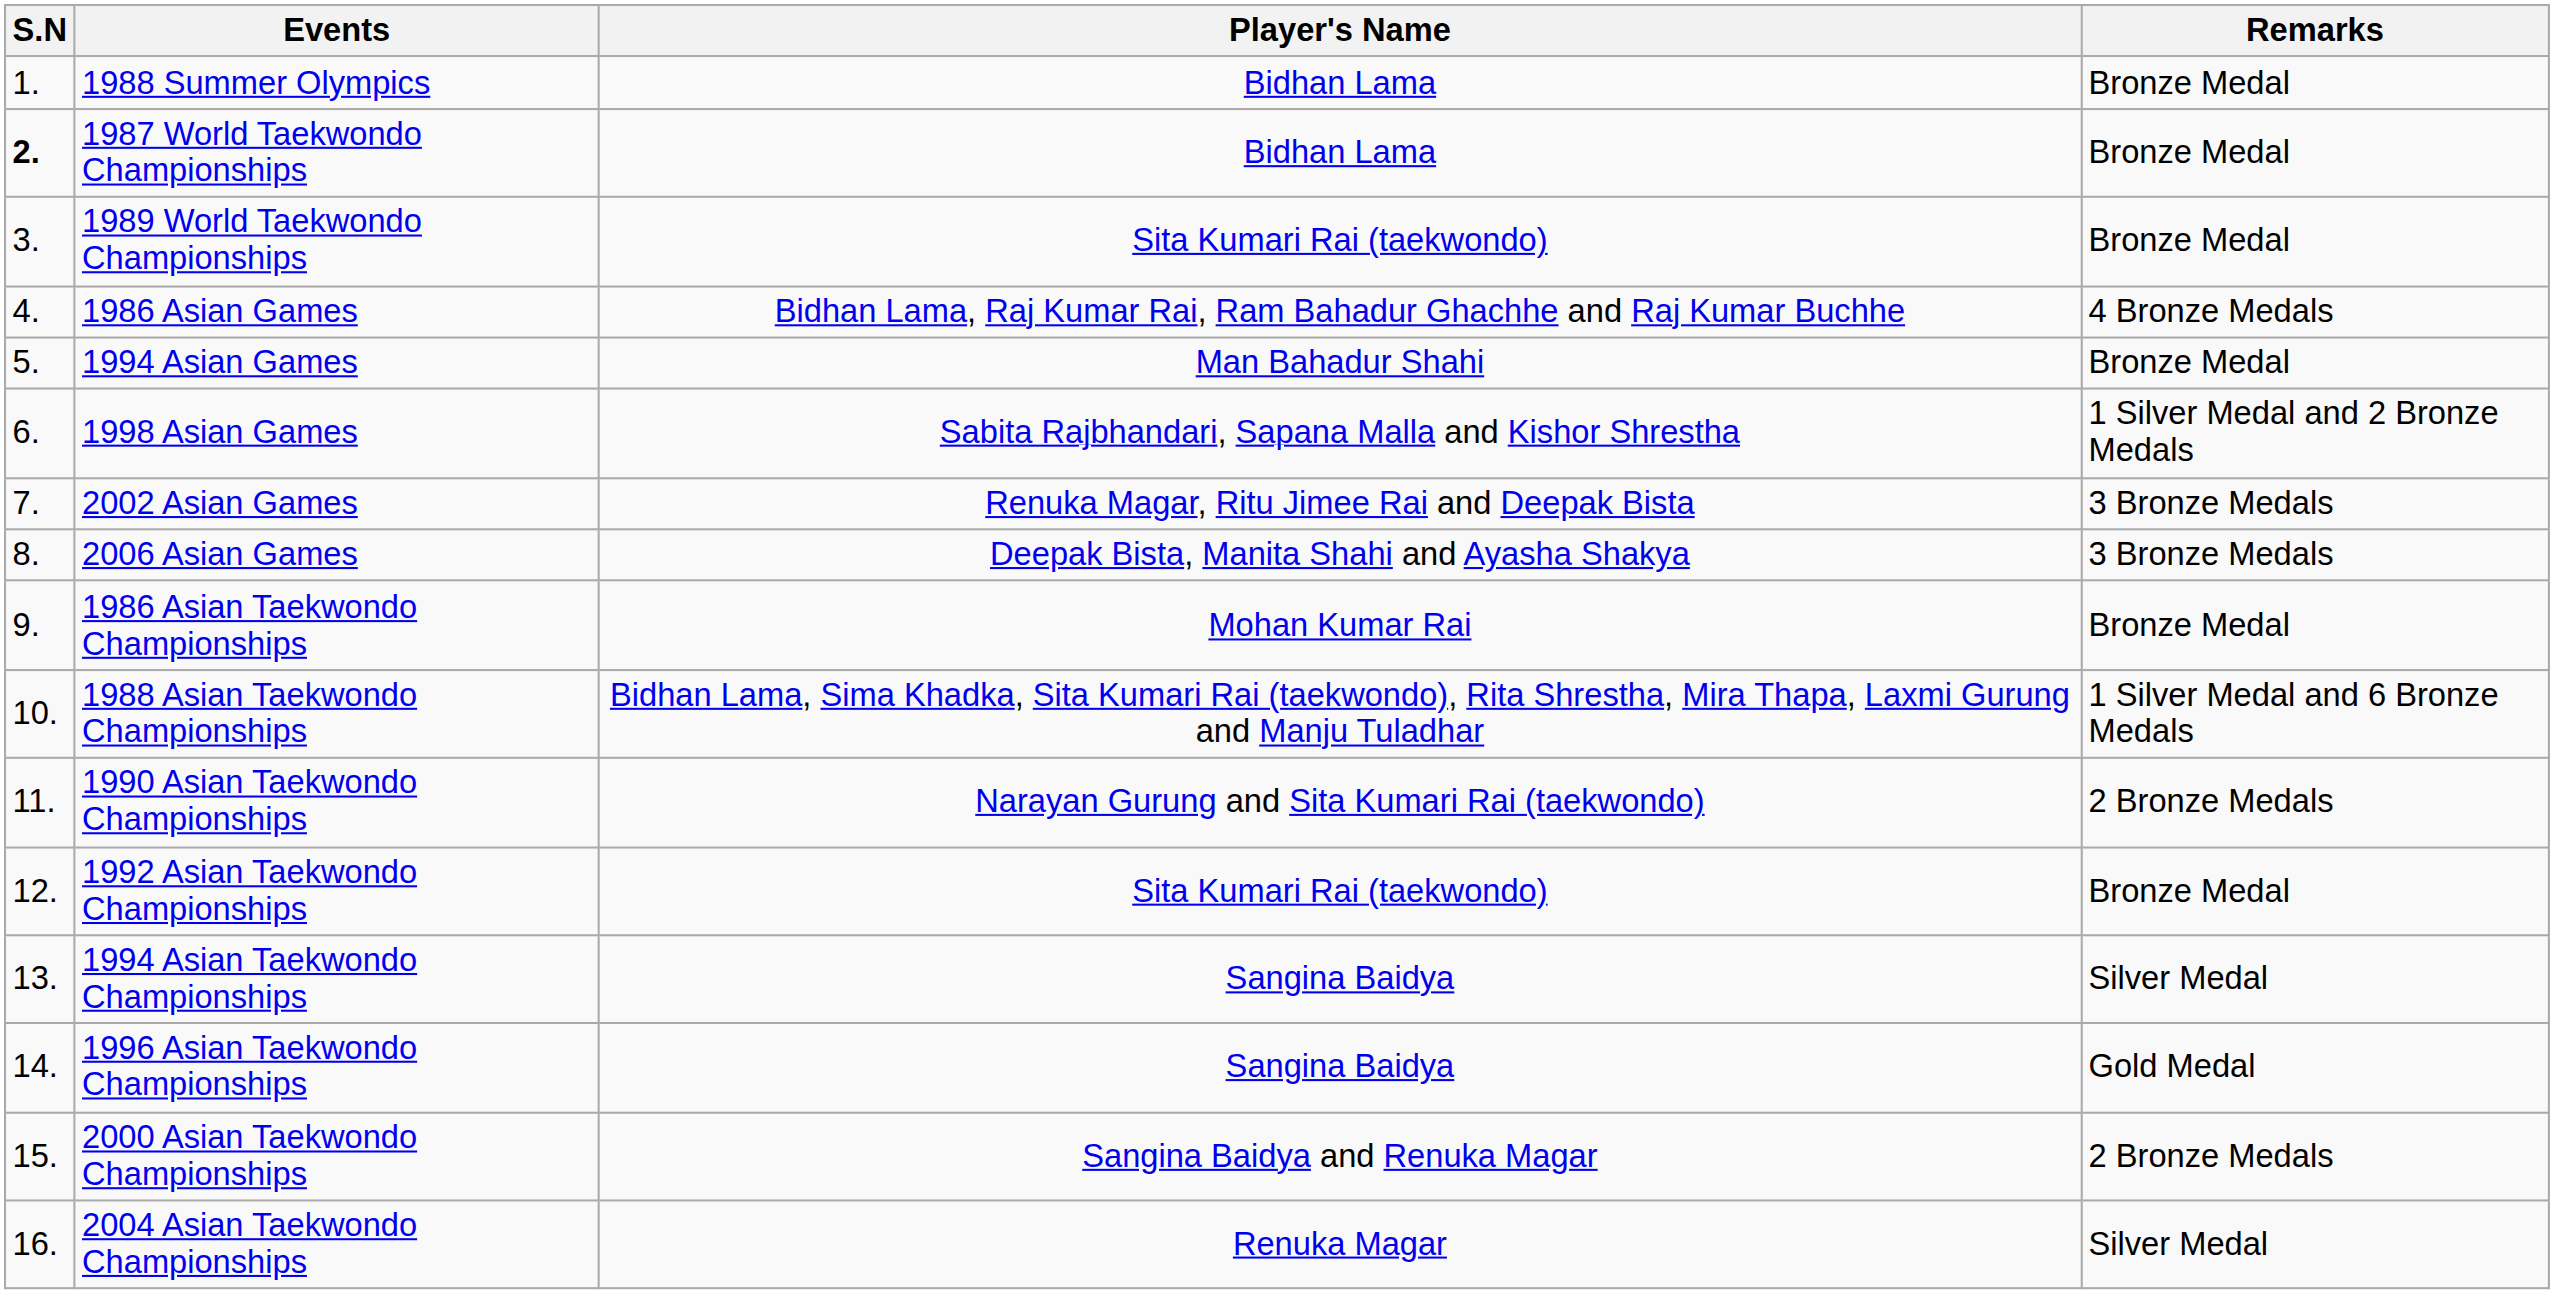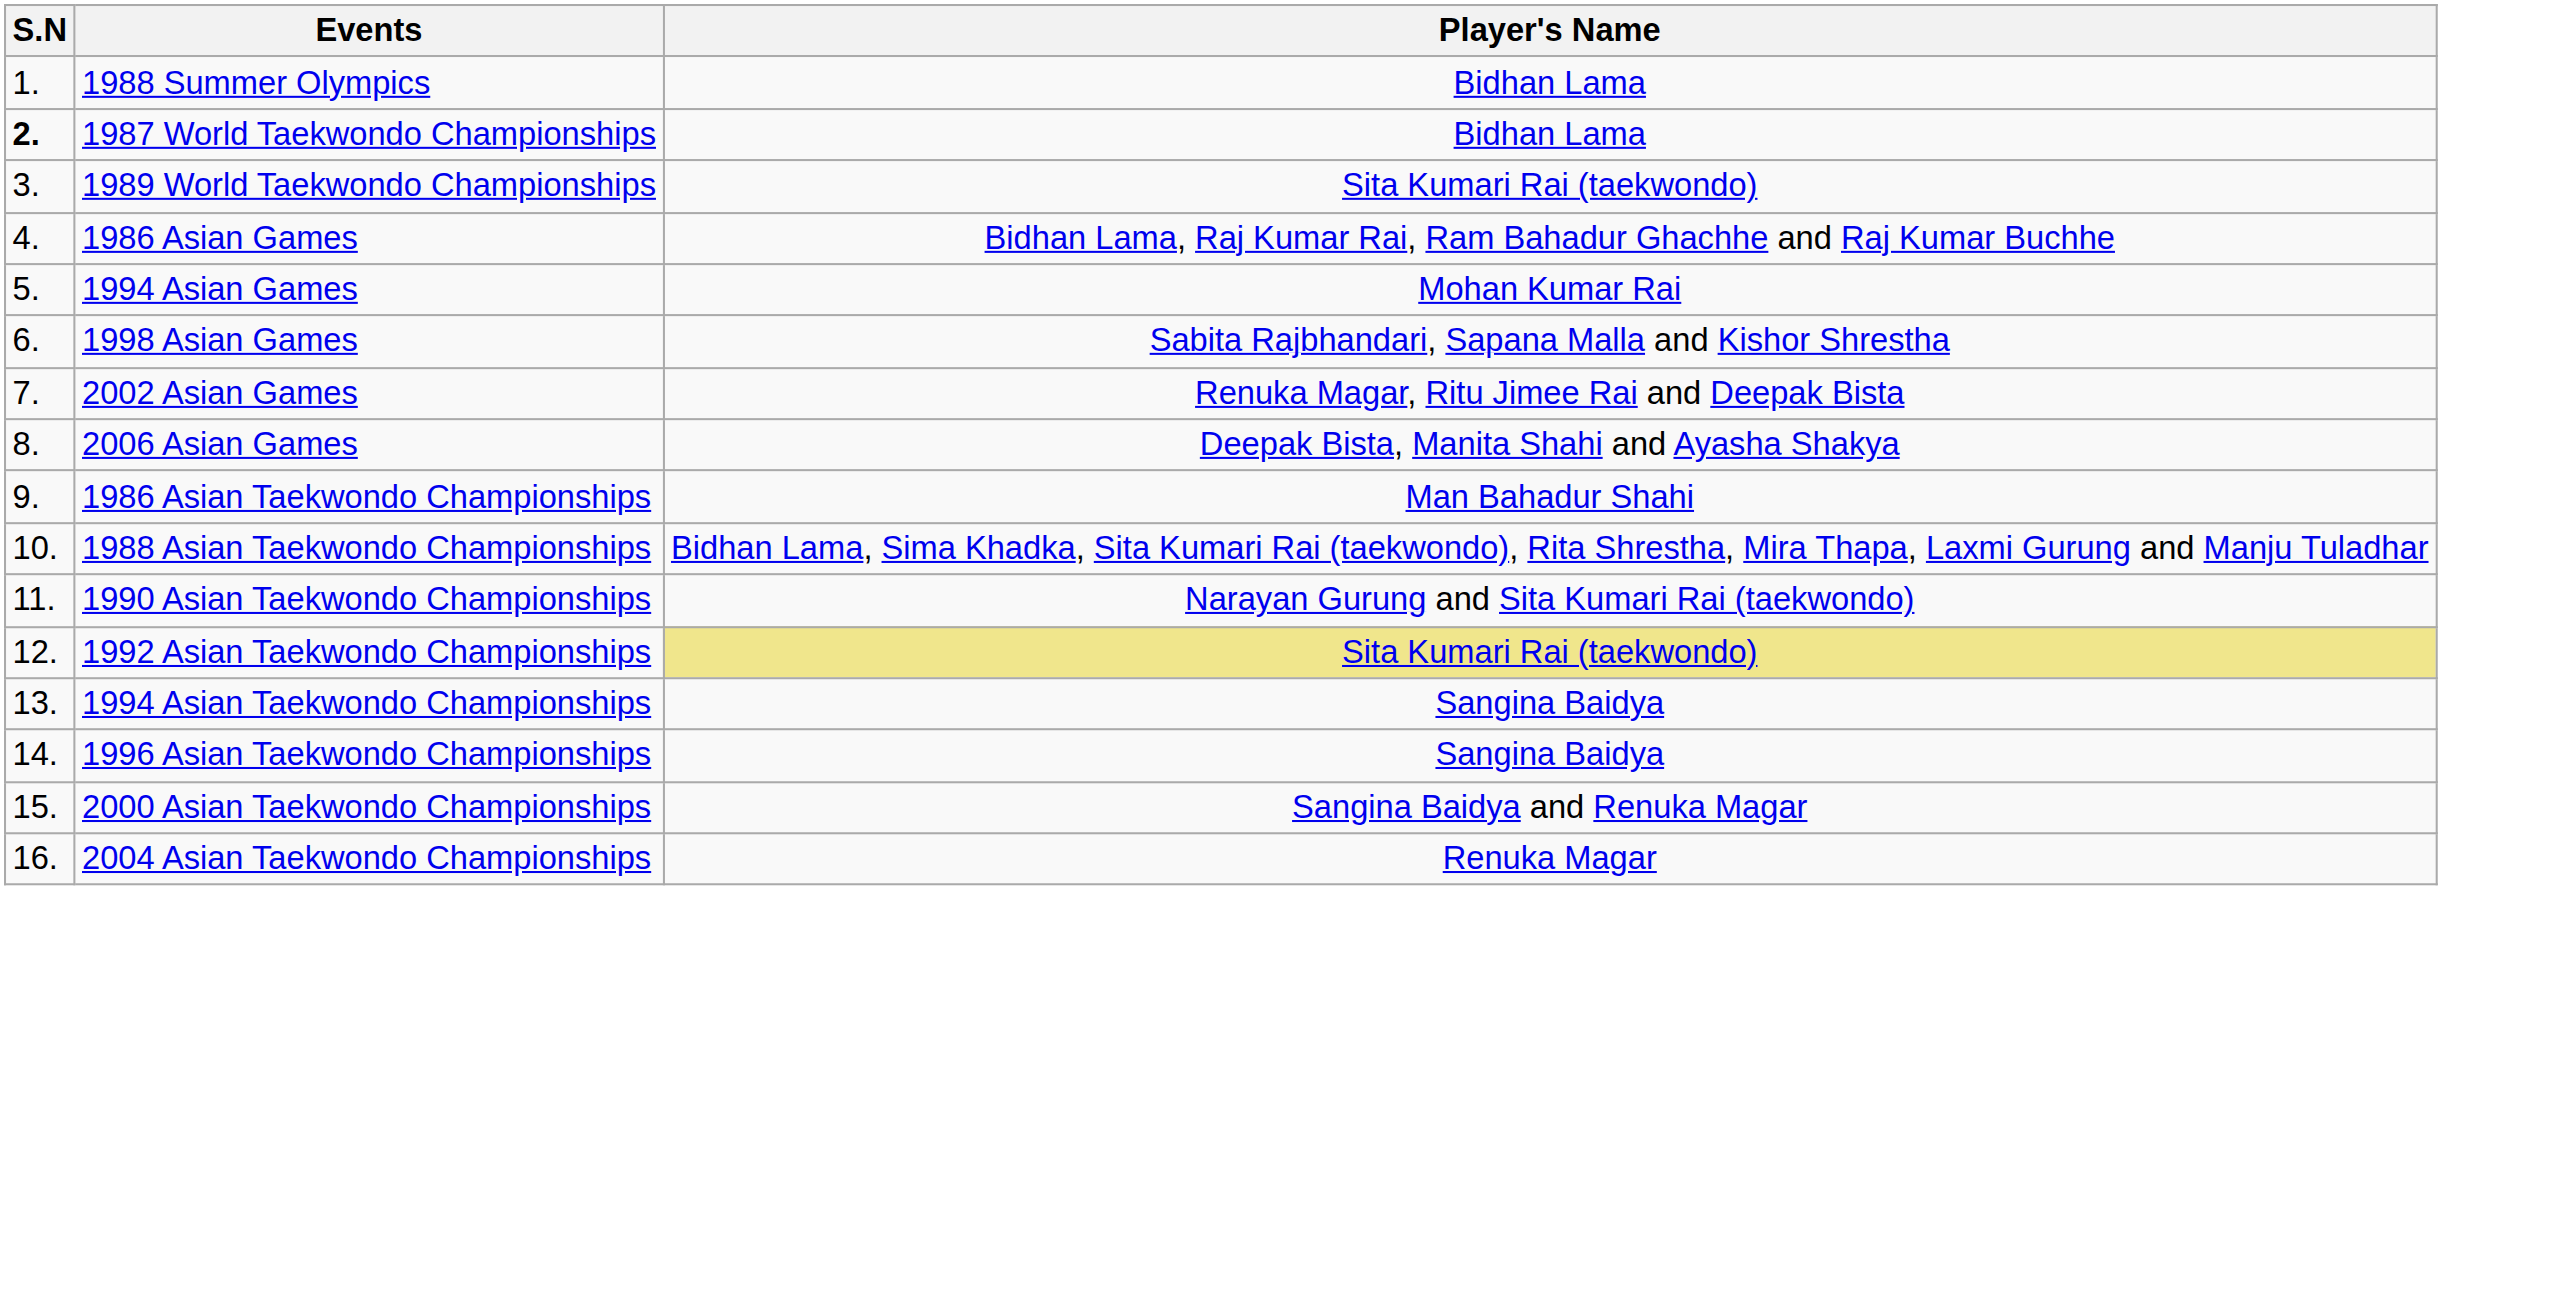 <table class="wikitable">
 <tr>
 <th>S.N</th>
 <th>Events</th>
 <th>Player's Name</th>
-<th>Remarks</th>
 </tr>
 <tr>
 <td>1.</td>
 <td><a href='#'>1988 Summer Olympics</a></td>
 <td align=center><a href='#'>Bidhan Lama</a></td>
-<td>Bronze Medal</td>
 </tr>
 <tr>
 <td><strong>2.</strong></td>
 <td><a href='#'>1987 World Taekwondo Championships</a></td>
 <td align=center><a href='#'>Bidhan Lama</a></td>
-<td>Bronze Medal</td>
 </tr>
 <tr |->
 <td>3.</td>
 <td><a href='#'>1989 World Taekwondo Championships</a></td>
 <td align=center><a href='#'>Sita Kumari Rai (taekwondo)</a></td>
-<td>Bronze Medal</td>
 </tr>
 <tr>
 <td>4.</td>
 <td><a href='#'>1986 Asian Games</a></td>
 <td align=center><a href='#'>Bidhan Lama</a>, <a href='#'>Raj Kumar Rai</a>, <a href='#'>Ram Bahadur Ghachhe</a> and <a href='#'>Raj Kumar Buchhe</a></td>
-<td>4 Bronze Medals</td>
 </tr>
 <tr>
 <td>5.</td>
 <td><a href='#'>1994 Asian Games</a></td>
-<td align=center><a href='#'>Man Bahadur Shahi</a></td>
-<td>Bronze Medal</td>
+<td align=center><a href='#'>Mohan Kumar Rai</a></td>
 </tr>
 <tr>
 <td>6.</td>
 <td><a href='#'>1998 Asian Games</a></td>
 <td align=center><a href='#'>Sabita Rajbhandari</a>, <a href='#'>Sapana Malla</a> and <a href='#'>Kishor Shrestha</a></td>
-<td>1 Silver Medal and 2 Bronze Medals</td>
 </tr>
 <tr>
 <td>7.</td>
 <td><a href='#'>2002 Asian Games</a></td>
 <td align=center><a href='#'>Renuka Magar</a>, <a href='#'>Ritu Jimee Rai</a> and <a href='#'>Deepak Bista</a></td>
-<td>3 Bronze Medals</td>
 </tr>
 <tr>
 <td>8.</td>
 <td><a href='#'>2006 Asian Games</a></td>
 <td align=center><a href='#'>Deepak Bista</a>, <a href='#'>Manita Shahi</a> and <a href='#'>Ayasha Shakya</a></td>
-<td>3 Bronze Medals</td>
 </tr>
 <tr>
 <td>9.</td>
 <td><a href='#'>1986 Asian Taekwondo Championships</a></td>
-<td align=center><a href='#'>Mohan Kumar Rai</a></td>
-<td>Bronze Medal</td>
+<td align=center><a href='#'>Man Bahadur Shahi</a></td>
 </tr>
 <tr>
 <td>10.</td>
 <td><a href='#'>1988 Asian Taekwondo Championships</a></td>
 <td align=center><a href='#'>Bidhan Lama</a>, <a href='#'>Sima Khadka</a>, <a href='#'>Sita Kumari Rai (taekwondo)</a>, <a href='#'>Rita Shrestha</a>, <a href='#'>Mira Thapa</a>, <a href='#'>Laxmi Gurung</a> and <a href='#'>Manju Tuladhar</a></td>
-<td>1 Silver Medal and 6 Bronze Medals</td>
 </tr>
 <tr>
 <td>11.</td>
 <td><a href='#'>1990 Asian Taekwondo Championships</a></td>
 <td align=center><a href='#'>Narayan Gurung</a> and <a href='#'>Sita Kumari Rai (taekwondo)</a></td>
-<td>2 Bronze Medals</td>
 </tr>
 <tr>
 <td>12.</td>
 <td><a href='#'>1992 Asian Taekwondo Championships</a></td>
-<td align=center><a href='#'>Sita Kumari Rai (taekwondo)</a></td>
-<td>Bronze Medal</td>
+<td align=center style="background: khaki;"><a href='#'>Sita Kumari Rai (taekwondo)</a></td>
 </tr>
 <tr>
 <td>13.</td>
 <td><a href='#'>1994 Asian Taekwondo Championships</a></td>
 <td align=center><a href='#'>Sangina Baidya</a></td>
-<td>Silver Medal</td>
 </tr>
 <tr>
 <td>14.</td>
 <td><a href='#'>1996 Asian Taekwondo Championships</a></td>
 <td align=center><a href='#'>Sangina Baidya</a></td>
-<td>Gold Medal</td>
 </tr>
 <tr>
 <td>15.</td>
 <td><a href='#'>2000 Asian Taekwondo Championships</a></td>
 <td align=center><a href='#'>Sangina Baidya</a> and <a href='#'>Renuka Magar</a></td>
-<td>2 Bronze Medals</td>
 </tr>
 <tr>
 <td>16.</td>
 <td><a href='#'>2004 Asian Taekwondo Championships</a></td>
 <td align=center><a href='#'>Renuka Magar</a></td>
-<td>Silver Medal</td>
 </tr>
 </table>
